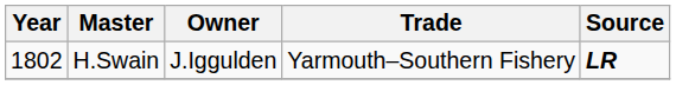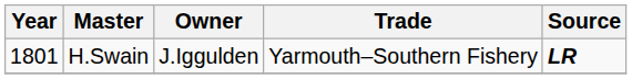 <table class=" wikitable">
 <tr>
 <th>Year</th>
 <th>Master</th>
 <th>Owner</th>
 <th>Trade</th>
 <th>Source</th>
 </tr>
 <tr>
-<td>1802</td>
+<td>1801</td>
 <td>H.Swain</td>
 <td>J.Iggulden</td>
 <td>Yarmouth–Southern Fishery</td>
 <td><strong><em>LR</em></strong></td>
 </tr>
 <tr>
 </tr>
 </table>
